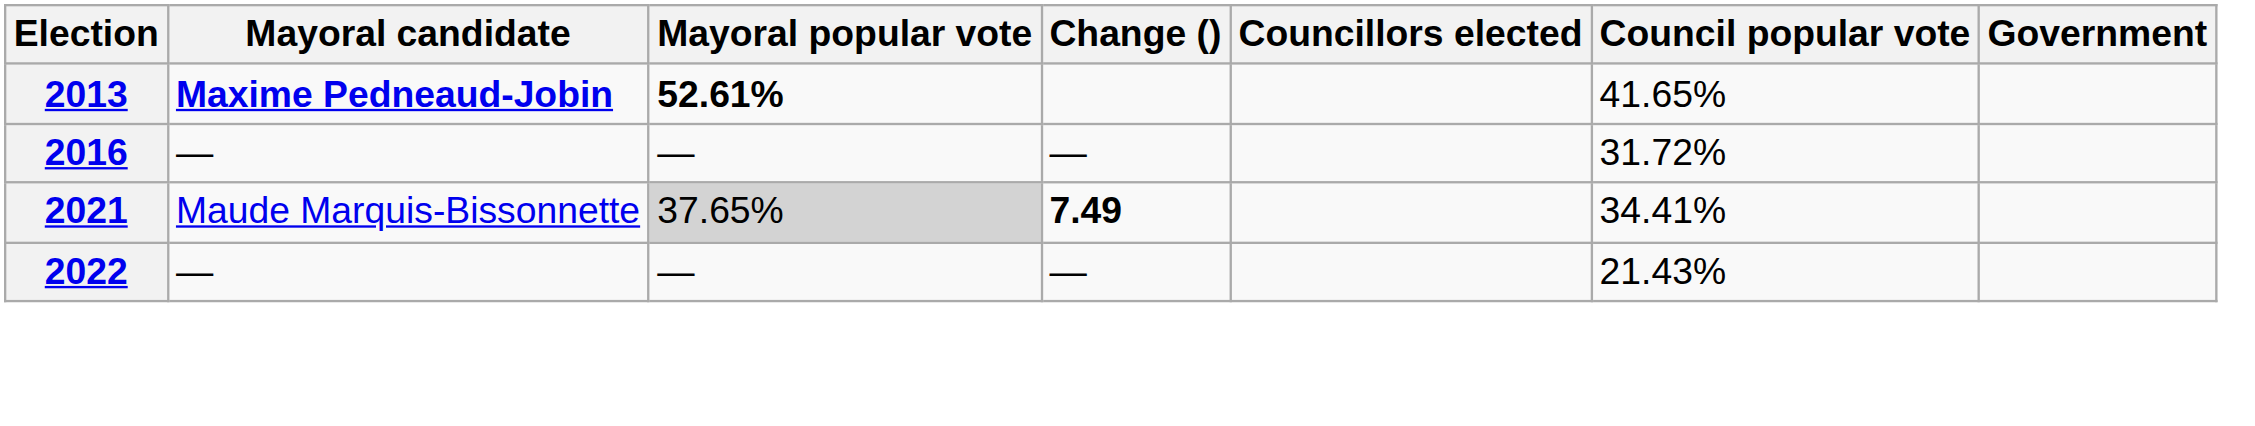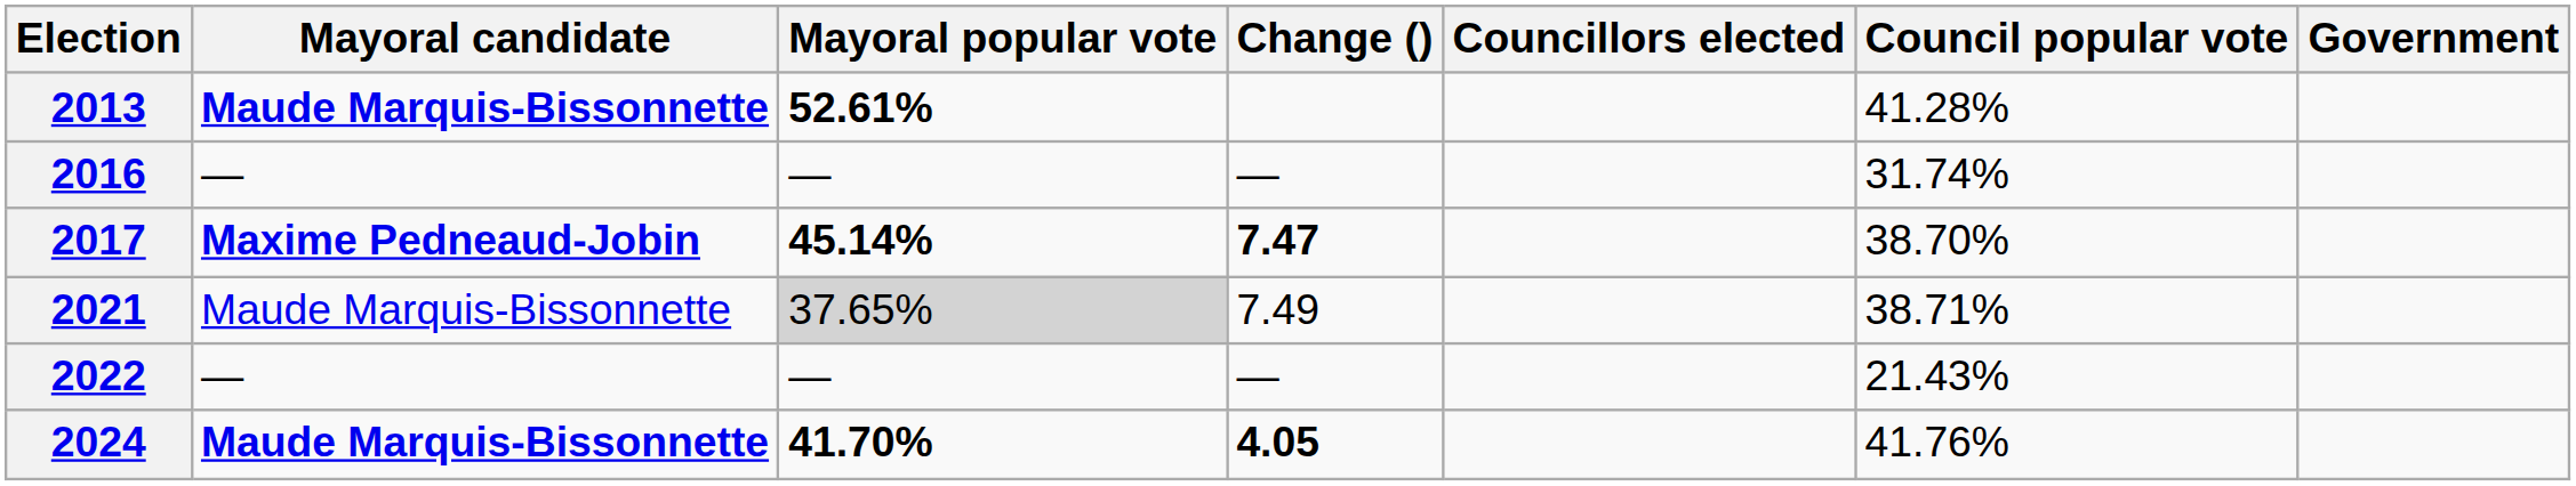 <table class="wikitable sortable">
 <tr>
 <th>Election</th>
 <th>Mayoral candidate</th>
 <th>Mayoral popular vote</th>
 <th>Change (<a href='#'></a>)</th>
 <th>Councillors elected</th>
 <th>Council popular vote</th>
 <th>Government</th>
 </tr>
 <tr>
 <th><a href='#'>2013</a></th>
-<td><strong><a href='#'>Maxime Pedneaud-Jobin</a></strong></td>
+<td><strong><a href='#'>Maude Marquis-Bissonnette</a></strong></td>
 <td><strong>52.61%</strong></td>
 <td></td>
 <td><strong></strong></td>
-<td>41.65%</td>
+<td>41.28%</td>
 <td></td>
 </tr>
 <tr>
 <th><a href='#'>2016</a></th>
 <td>—</td>
 <td>—</td>
 <td>—</td>
 <td></td>
-<td>31.72%</td>
+<td>31.74%</td>
+<td></td>
+</tr>
+<tr>
+<th><a href='#'>2017</a></th>
+<td><strong><a href='#'>Maxime Pedneaud-Jobin</a></strong></td>
+<td><strong>45.14%</strong></td>
+<td><strong> 7.47</strong></td>
+<td><strong></strong></td>
+<td>38.70%</td>
 <td></td>
 </tr>
 <tr>
 <th><a href='#'>2021</a></th>
 <td><a href='#'>Maude Marquis-Bissonnette</a></td>
 <td style="background: lightgrey;">37.65%</td>
-<td><strong> 7.49</strong></td>
+<td> 7.49</td>
 <td></td>
-<td>34.41%</td>
+<td>38.71%</td>
 <td></td>
 </tr>
 <tr>
 <th><a href='#'>2022</a></th>
 <td>—</td>
 <td>—</td>
 <td>—</td>
 <td></td>
 <td>21.43%</td>
 <td></td>
 </tr>
+<tr>
+<th><a href='#'>2024</a></th>
+<td><strong><a href='#'>Maude Marquis-Bissonnette</a></strong></td>
+<td><strong>41.70%</strong></td>
+<td><strong> 4.05</strong></td>
+<td><strong></strong></td>
+<td>41.76%</td>
+<td></td>
+</tr>
 </table>
